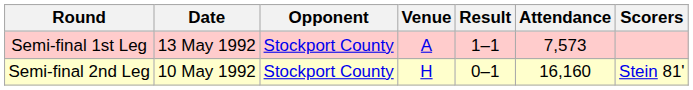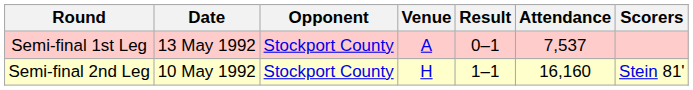 <table class="wikitable" style="font-size:100%; text-align:center">
 <tr>
 <th>Round</th>
 <th>Date</th>
 <th>Opponent</th>
 <th>Venue</th>
 <th>Result</th>
 <th>Attendance</th>
 <th>Scorers</th>
 </tr>
 <tr style="background-color: #FFCCCC;">
 <td>Semi-final 1st Leg</td>
 <td>13 May 1992</td>
 <td><a href='#'>Stockport County</a></td>
 <td><a href='#'>A</a></td>
-<td>1–1</td>
-<td>7,573</td>
+<td>0–1</td>
+<td>7,537</td>
 <td></td>
 </tr>
 <tr style="background-color: #FFFFCC;">
 <td>Semi-final 2nd Leg</td>
 <td>10 May 1992</td>
 <td><a href='#'>Stockport County</a></td>
 <td><a href='#'>H</a></td>
-<td>0–1</td>
+<td>1–1</td>
 <td>16,160</td>
 <td><a href='#'>Stein</a> 81'</td>
 </tr>
 </table>
